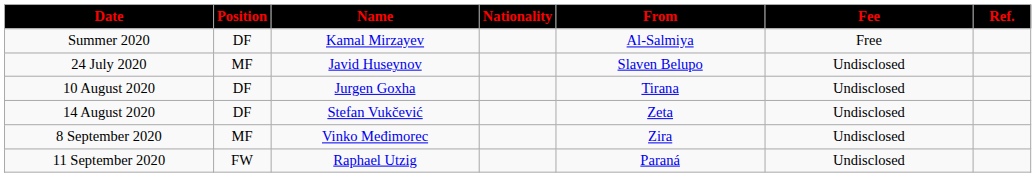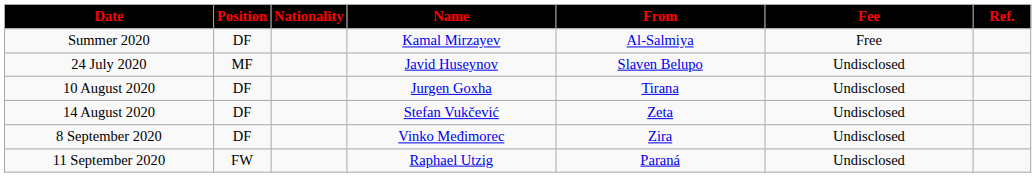 <table class="wikitable"  style="text-align:center; font-size:90%; ">
 <tr>
 <th style="background:#000000; color:#FF0000; width:200px;">Date</th>
 <th style="background:#000000; color:#FF0000; width:50px;">Position</th>
+<th style="background:#000000; color:#FF0000; width:50px;">Nationality</th>
 <th style="background:#000000; color:#FF0000; width:200px;">Name</th>
-<th style="background:#000000; color:#FF0000; width:50px;">Nationality</th>
 <th style="background:#000000; color:#FF0000; width:200px;">From</th>
 <th style="background:#000000; color:#FF0000; width:200px;">Fee</th>
 <th style="background:#000000; color:#FF0000; width:50px;">Ref.</th>
 </tr>
 <tr>
 <td>Summer 2020</td>
 <td>DF</td>
+<td></td>
 <td><a href='#'>Kamal Mirzayev</a></td>
-<td></td>
 <td><a href='#'>Al-Salmiya</a></td>
 <td>Free</td>
 <td></td>
 </tr>
 <tr>
 <td>24 July 2020</td>
 <td>MF</td>
+<td></td>
 <td><a href='#'>Javid Huseynov</a></td>
-<td></td>
 <td><a href='#'>Slaven Belupo</a></td>
 <td>Undisclosed</td>
 <td></td>
 </tr>
 <tr>
 <td>10 August 2020</td>
 <td>DF</td>
+<td></td>
 <td><a href='#'>Jurgen Goxha</a></td>
-<td></td>
 <td><a href='#'>Tirana</a></td>
 <td>Undisclosed</td>
 <td></td>
 </tr>
 <tr>
 <td>14 August 2020</td>
 <td>DF</td>
+<td></td>
 <td><a href='#'>Stefan Vukčević</a></td>
-<td></td>
 <td><a href='#'>Zeta</a></td>
 <td>Undisclosed</td>
 <td></td>
 </tr>
 <tr>
 <td>8 September 2020</td>
-<td>MF</td>
+<td>DF</td>
+<td></td>
 <td><a href='#'>Vinko Međimorec</a></td>
-<td></td>
 <td><a href='#'>Zira</a></td>
 <td>Undisclosed</td>
 <td></td>
 </tr>
 <tr>
 <td>11 September 2020</td>
 <td>FW</td>
+<td></td>
 <td><a href='#'>Raphael Utzig</a></td>
-<td></td>
 <td><a href='#'>Paraná</a></td>
 <td>Undisclosed</td>
 <td></td>
 </tr>
 </table>
